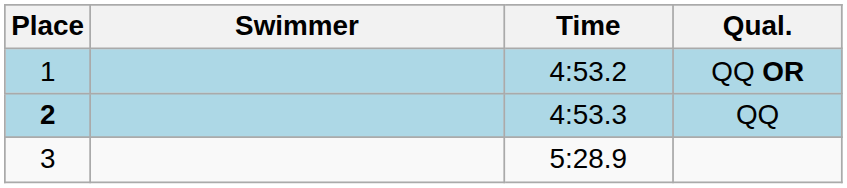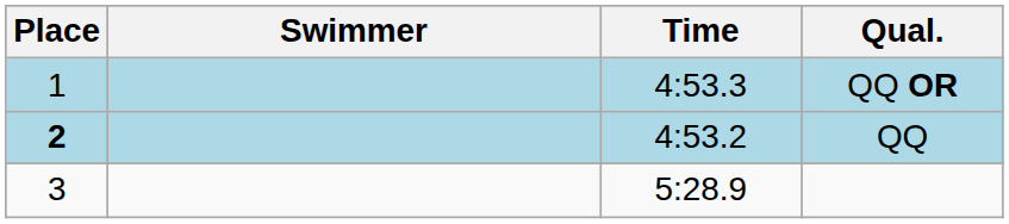 <table class=wikitable style="text-align:center">
 <tr>
 <th>Place</th>
 <th width=230>Swimmer</th>
 <th width=90>Time</th>
 <th width=90>Qual.</th>
 </tr>
 <tr bgcolor=lightblue>
 <td>1</td>
 <td align=left></td>
-<td>4:53.2</td>
+<td>4:53.3</td>
 <td>QQ <strong>OR</strong></td>
 </tr>
 <tr bgcolor=lightblue>
 <td><strong>2</strong></td>
 <td align=left></td>
-<td>4:53.3</td>
+<td>4:53.2</td>
 <td>QQ</td>
 </tr>
 <tr>
 <td>3</td>
 <td align=left></td>
 <td>5:28.9</td>
 <td></td>
 </tr>
 </table>
